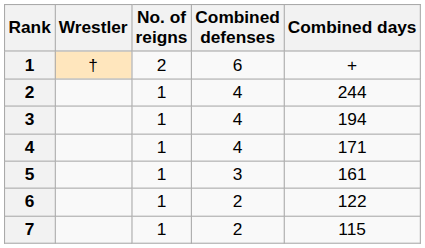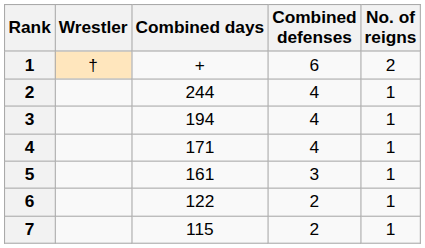 <table class="wikitable sortable" style="text-align: center">
 <tr>
 <th>Rank</th>
 <th>Wrestler</th>
+<th>Combined days</th>
+<th>Combined <br>defenses</th>
 <th>No. of<br>reigns</th>
-<th>Combined <br>defenses</th>
-<th>Combined days</th>
 </tr>
 <tr>
 <th>1</th>
 <td style="background-color:#FFE6BD"> †</td>
+<td>+</td>
+<td>6</td>
 <td>2</td>
-<td>6</td>
-<td>+</td>
 </tr>
 <tr>
 <th>2</th>
 <td></td>
+<td>244</td>
+<td>4</td>
 <td>1</td>
-<td>4</td>
-<td>244</td>
 </tr>
 <tr>
 <th>3</th>
 <td></td>
+<td>194</td>
+<td>4</td>
 <td>1</td>
-<td>4</td>
-<td>194</td>
 </tr>
 <tr>
 <th>4</th>
 <td></td>
+<td>171</td>
+<td>4</td>
 <td>1</td>
-<td>4</td>
-<td>171</td>
 </tr>
 <tr>
 <th>5</th>
 <td></td>
+<td>161</td>
+<td>3</td>
 <td>1</td>
-<td>3</td>
-<td>161</td>
 </tr>
 <tr>
 <th>6</th>
 <td></td>
+<td>122</td>
+<td>2</td>
 <td>1</td>
-<td>2</td>
-<td>122</td>
 </tr>
 <tr>
 <th>7</th>
 <td></td>
+<td>115</td>
+<td>2</td>
 <td>1</td>
-<td>2</td>
-<td>115</td>
 </tr>
 </table>
